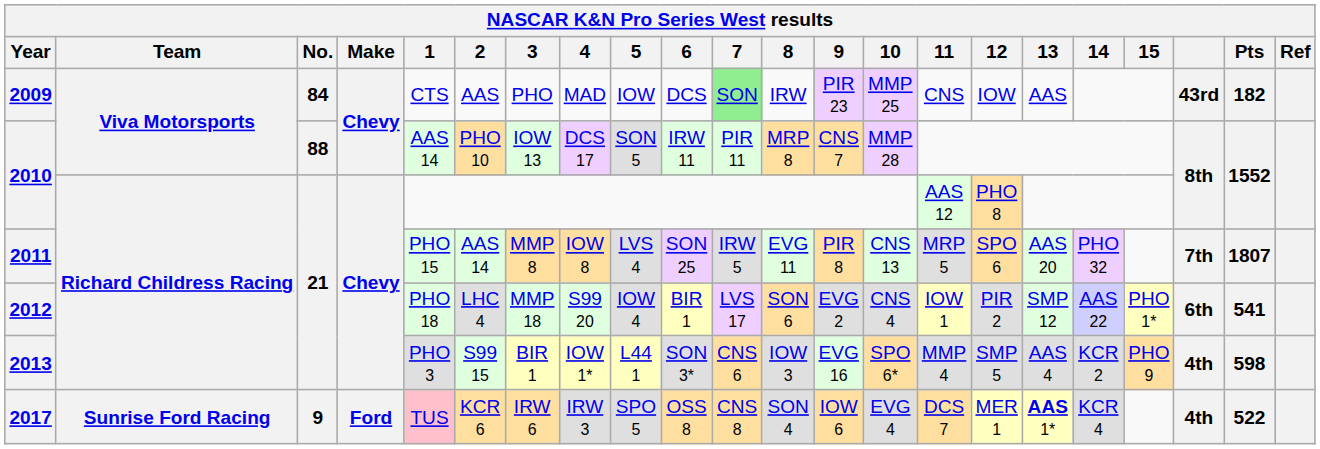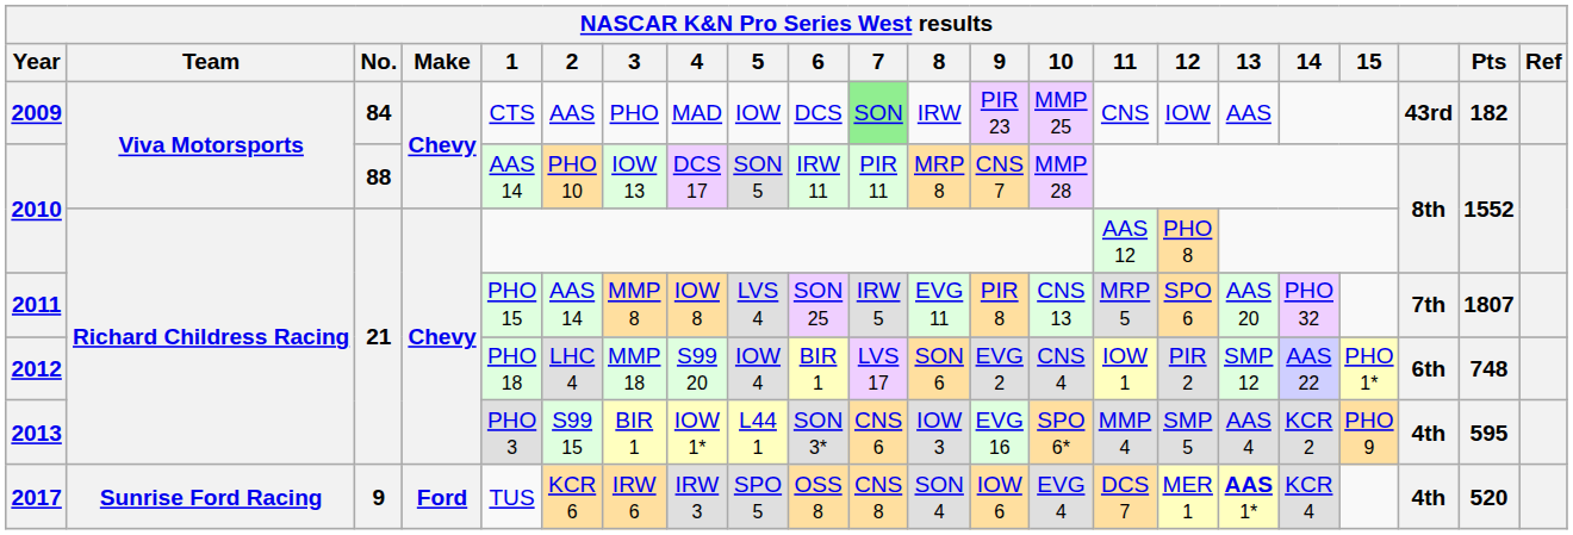 <table class="wikitable" style="text-align:center; font-size:75%">
 <tr>
 <th colspan=22><a href='#'>NASCAR K&N Pro Series West</a> results</th>
 </tr>
 <tr>
 <th>Year</th>
 <th>Team</th>
 <th>No.</th>
 <th>Make</th>
 <th>1</th>
 <th>2</th>
 <th>3</th>
 <th>4</th>
 <th>5</th>
 <th>6</th>
 <th>7</th>
 <th>8</th>
 <th>9</th>
 <th>10</th>
 <th>11</th>
 <th>12</th>
 <th>13</th>
 <th>14</th>
 <th>15</th>
 <th></th>
 <th>Pts</th>
 <th>Ref</th>
 </tr>
 <tr>
 <th><a href='#'>2009</a></th>
 <th rowspan=2><a href='#'>Viva Motorsports</a></th>
 <th>84</th>
 <th rowspan=2><a href='#'>Chevy</a></th>
 <td><a href='#'>CTS</a></td>
 <td><a href='#'>AAS</a></td>
 <td><a href='#'>PHO</a></td>
 <td><a href='#'>MAD</a></td>
 <td><a href='#'>IOW</a></td>
 <td><a href='#'>DCS</a></td>
 <td style="background: lightgreen;"><a href='#'>SON</a></td>
 <td><a href='#'>IRW</a></td>
 <td style="background:#EFCFFF;"><a href='#'>PIR</a><br><small>23</small></td>
 <td style="background:#EFCFFF;"><a href='#'>MMP</a><br><small>25</small></td>
 <td><a href='#'>CNS</a></td>
 <td><a href='#'>IOW</a></td>
 <td><a href='#'>AAS</a></td>
 <td colspan=2></td>
 <th>43rd</th>
 <th>182</th>
 <th></th>
 </tr>
 <tr>
 <th rowspan=2><a href='#'>2010</a></th>
 <th>88</th>
 <td style="background:#DFFFDF;"><a href='#'>AAS</a><br><small>14</small></td>
 <td style="background:#FFDF9F;"><a href='#'>PHO</a><br><small>10</small></td>
 <td style="background:#DFFFDF;"><a href='#'>IOW</a><br><small>13</small></td>
 <td style="background:#EFCFFF;"><a href='#'>DCS</a><br><small>17</small></td>
 <td style="background:#DFDFDF;"><a href='#'>SON</a><br><small>5</small></td>
 <td style="background:#DFFFDF;"><a href='#'>IRW</a><br><small>11</small></td>
 <td style="background:#DFFFDF;"><a href='#'>PIR</a><br><small>11</small></td>
 <td style="background:#FFDF9F;"><a href='#'>MRP</a><br><small>8</small></td>
 <td style="background:#FFDF9F;"><a href='#'>CNS</a><br><small>7</small></td>
 <td style="background:#EFCFFF;"><a href='#'>MMP</a><br><small>28</small></td>
 <td colspan=5></td>
 <th rowspan=2>8th</th>
 <th rowspan=2>1552</th>
 <th rowspan=2></th>
 </tr>
 <tr>
 <th rowspan=4><a href='#'>Richard Childress Racing</a></th>
 <th rowspan=4>21</th>
 <th rowspan=4><a href='#'>Chevy</a></th>
 <td colspan=10></td>
 <td style="background:#DFFFDF;"><a href='#'>AAS</a><br><small>12</small></td>
 <td style="background:#FFDF9F;"><a href='#'>PHO</a><br><small>8</small></td>
 <td colspan=3></td>
 </tr>
 <tr>
 <th><a href='#'>2011</a></th>
 <td style="background:#DFFFDF;"><a href='#'>PHO</a><br><small>15</small></td>
 <td style="background:#DFFFDF;"><a href='#'>AAS</a><br><small>14</small></td>
 <td style="background:#FFDF9F;"><a href='#'>MMP</a><br><small>8</small></td>
 <td style="background:#FFDF9F;"><a href='#'>IOW</a><br><small>8</small></td>
 <td style="background:#DFDFDF;"><a href='#'>LVS</a><br><small>4</small></td>
 <td style="background:#EFCFFF;"><a href='#'>SON</a><br><small>25</small></td>
 <td style="background:#DFDFDF;"><a href='#'>IRW</a><br><small>5</small></td>
 <td style="background:#DFFFDF;"><a href='#'>EVG</a><br><small>11</small></td>
 <td style="background:#FFDF9F;"><a href='#'>PIR</a><br><small>8</small></td>
 <td style="background:#DFFFDF;"><a href='#'>CNS</a><br><small>13</small></td>
 <td style="background:#DFDFDF;"><a href='#'>MRP</a><br><small>5</small></td>
 <td style="background:#FFDF9F;"><a href='#'>SPO</a><br><small>6</small></td>
 <td style="background:#DFFFDF;"><a href='#'>AAS</a><br><small>20</small></td>
 <td style="background:#EFCFFF;"><a href='#'>PHO</a><br><small>32</small></td>
 <td></td>
 <th>7th</th>
 <th>1807</th>
 <th></th>
 </tr>
 <tr>
 <th><a href='#'>2012</a></th>
 <td style="background:#DFFFDF;"><a href='#'>PHO</a><br><small>18</small></td>
 <td style="background:#DFDFDF;"><a href='#'>LHC</a><br><small>4</small></td>
 <td style="background:#DFFFDF;"><a href='#'>MMP</a><br><small>18</small></td>
 <td style="background:#DFFFDF;"><a href='#'>S99</a><br><small>20</small></td>
 <td style="background:#DFDFDF;"><a href='#'>IOW</a><br><small>4</small></td>
 <td style="background:#FFFFBF;"><a href='#'>BIR</a><br><small>1</small></td>
 <td style="background:#EFCFFF;"><a href='#'>LVS</a><br><small>17</small></td>
 <td style="background:#FFDF9F;"><a href='#'>SON</a><br><small>6</small></td>
 <td style="background:#DFDFDF;"><a href='#'>EVG</a><br><small>2</small></td>
 <td style="background:#DFDFDF;"><a href='#'>CNS</a><br><small>4</small></td>
 <td style="background:#FFFFBF;"><a href='#'>IOW</a><br><small>1</small></td>
 <td style="background:#DFDFDF;"><a href='#'>PIR</a><br><small>2</small></td>
 <td style="background:#DFFFDF;"><a href='#'>SMP</a><br><small>12</small></td>
 <td style="background:#CFCFFF;"><a href='#'>AAS</a><br><small>22</small></td>
 <td style="background:#FFFFBF;"><a href='#'>PHO</a><br><small>1*</small></td>
 <th>6th</th>
-<th>541</th>
+<th>748</th>
 <th></th>
 </tr>
 <tr>
 <th><a href='#'>2013</a></th>
 <td style="background:#DFDFDF;"><a href='#'>PHO</a><br><small>3</small></td>
 <td style="background:#DFFFDF;"><a href='#'>S99</a><br><small>15</small></td>
 <td style="background:#FFFFBF;"><a href='#'>BIR</a><br><small>1</small></td>
 <td style="background:#FFFFBF;"><a href='#'>IOW</a><br><small>1*</small></td>
 <td style="background:#FFFFBF;"><a href='#'>L44</a><br><small>1</small></td>
 <td style="background:#DFDFDF;"><a href='#'>SON</a><br><small>3*</small></td>
 <td style="background:#FFDF9F;"><a href='#'>CNS</a><br><small>6</small></td>
 <td style="background:#DFDFDF;"><a href='#'>IOW</a><br><small>3</small></td>
 <td style="background:#DFFFDF;"><a href='#'>EVG</a><br><small>16</small></td>
 <td style="background:#FFDF9F;"><a href='#'>SPO</a><br><small>6*</small></td>
 <td style="background:#DFDFDF;"><a href='#'>MMP</a><br><small>4</small></td>
 <td style="background:#DFDFDF;"><a href='#'>SMP</a><br><small>5</small></td>
 <td style="background:#DFDFDF;"><a href='#'>AAS</a><br><small>4</small></td>
 <td style="background:#DFDFDF;"><a href='#'>KCR</a><br><small>2</small></td>
 <td style="background:#FFDF9F;"><a href='#'>PHO</a><br><small>9</small></td>
 <th>4th</th>
-<th>598</th>
+<th>595</th>
 <th></th>
 </tr>
 <tr>
 <th><a href='#'>2017</a></th>
 <th><a href='#'>Sunrise Ford Racing</a></th>
 <th>9</th>
 <th><a href='#'>Ford</a></th>
-<td style="background: pink;"><a href='#'>TUS</a></td>
+<td><a href='#'>TUS</a></td>
 <td style="background:#FFDF9F;"><a href='#'>KCR</a><br><small>6</small></td>
 <td style="background:#FFDF9F;"><a href='#'>IRW</a><br><small>6</small></td>
 <td style="background:#DFDFDF;"><a href='#'>IRW</a><br><small>3</small></td>
 <td style="background:#DFDFDF;"><a href='#'>SPO</a><br><small>5</small></td>
 <td style="background:#FFDF9F;"><a href='#'>OSS</a><br><small>8</small></td>
 <td style="background:#FFDF9F;"><a href='#'>CNS</a><br><small>8</small></td>
 <td style="background:#DFDFDF;"><a href='#'>SON</a><br><small>4</small></td>
 <td style="background:#FFDF9F;"><a href='#'>IOW</a><br><small>6</small></td>
 <td style="background:#DFDFDF;"><a href='#'>EVG</a><br><small>4</small></td>
 <td style="background:#FFDF9F;"><a href='#'>DCS</a><br><small>7</small></td>
 <td style="background:#FFFFBF;"><a href='#'>MER</a><br><small>1</small></td>
 <td style="background:#FFFFBF;"><strong><a href='#'>AAS</a></strong><br><small>1*</small></td>
 <td style="background:#DFDFDF;"><a href='#'>KCR</a><br><small>4</small></td>
 <td></td>
 <th>4th</th>
-<th>522</th>
+<th>520</th>
 <th></th>
 </tr>
 </table>
